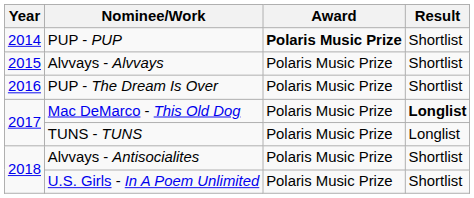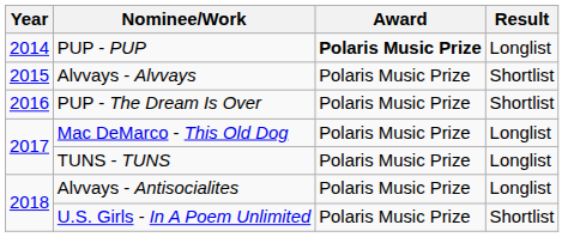 <table class="wikitable">
 <tr>
 <th>Year</th>
 <th>Nominee/Work</th>
 <th>Award</th>
 <th>Result</th>
 </tr>
 <tr>
 <td><a href='#'>2014</a></td>
 <td>PUP - <em>PUP</em></td>
 <td><strong>Polaris Music Prize</strong></td>
-<td>Shortlist</td>
+<td>Longlist</td>
 </tr>
 <tr>
 <td><a href='#'>2015</a></td>
 <td>Alvvays - <em>Alvvays</em></td>
 <td>Polaris Music Prize</td>
 <td>Shortlist</td>
 </tr>
 <tr>
 <td><a href='#'>2016</a></td>
 <td>PUP - <em>The Dream Is Over</em></td>
 <td>Polaris Music Prize</td>
 <td>Shortlist</td>
 </tr>
 <tr>
 <td rowspan="2"><a href='#'>2017</a></td>
 <td><a href='#'>Mac DeMarco</a> - <em><a href='#'>This Old Dog</a></em></td>
 <td>Polaris Music Prize</td>
-<td><strong>Longlist</strong></td>
+<td>Longlist</td>
 </tr>
 <tr>
 <td>TUNS - <em>TUNS</em></td>
 <td>Polaris Music Prize</td>
 <td>Longlist</td>
 </tr>
 <tr>
 <td rowspan="2"><a href='#'>2018</a></td>
 <td>Alvvays - <em>Antisocialites</em></td>
 <td>Polaris Music Prize</td>
-<td>Shortlist</td>
+<td>Longlist</td>
 </tr>
 <tr>
 <td><a href='#'>U.S. Girls</a> - <em><a href='#'>In A Poem Unlimited</a></em></td>
 <td>Polaris Music Prize</td>
 <td>Shortlist</td>
 </tr>
 </table>
